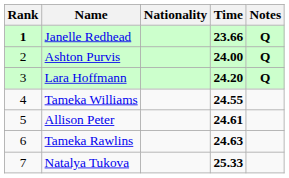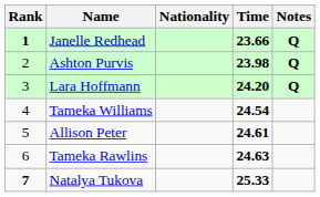 <table class="wikitable sortable" style="text-align:center">
 <tr>
 <th>Rank</th>
 <th>Name</th>
 <th>Nationality</th>
 <th>Time</th>
 <th>Notes</th>
 </tr>
 <tr bgcolor=ccffcc>
 <td><strong>1</strong></td>
 <td align=left><a href='#'>Janelle Redhead</a></td>
 <td align=left></td>
 <td><strong>23.66</strong></td>
 <td><strong>Q</strong></td>
 </tr>
 <tr bgcolor=ccffcc>
 <td>2</td>
 <td align=left><a href='#'>Ashton Purvis</a></td>
 <td align=left></td>
-<td><strong>24.00</strong></td>
+<td><strong>23.98</strong></td>
 <td><strong>Q</strong></td>
 </tr>
 <tr bgcolor=ccffcc>
 <td>3</td>
 <td align=left><a href='#'>Lara Hoffmann</a></td>
 <td align=left></td>
 <td><strong>24.20</strong></td>
 <td><strong>Q</strong></td>
 </tr>
 <tr>
 <td>4</td>
 <td align=left><a href='#'>Tameka Williams</a></td>
 <td align=left></td>
-<td><strong>24.55</strong></td>
+<td><strong>24.54</strong></td>
 <td></td>
 </tr>
 <tr>
 <td>5</td>
 <td align=left><a href='#'>Allison Peter</a></td>
 <td align=left></td>
 <td><strong>24.61</strong></td>
 <td></td>
 </tr>
 <tr>
 <td>6</td>
 <td align=left><a href='#'>Tameka Rawlins</a></td>
 <td align=left></td>
 <td><strong>24.63</strong></td>
 <td></td>
 </tr>
 <tr>
-<td>7</td>
+<td><strong>7</strong></td>
 <td align=left><a href='#'>Natalya Tukova</a></td>
 <td align=left></td>
 <td><strong>25.33</strong></td>
 <td></td>
 </tr>
 </table>
